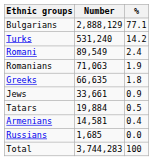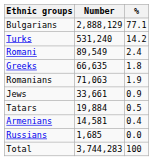 <table class="wikitable">
 <tr>
 <th>Ethnic groups</th>
 <th>Number</th>
 <th>%</th>
 </tr>
 <tr>
 <td>Bulgarians</td>
 <td>2,888,129</td>
 <td>77.1</td>
 </tr>
 <tr>
 <td><a href='#'>Turks</a></td>
 <td>531,240</td>
 <td>14.2</td>
 </tr>
 <tr>
 <td><a href='#'>Romani</a></td>
 <td>89,549</td>
 <td>2.4</td>
 </tr>
 <tr>
+<td><a href='#'>Greeks</a></td>
+<td>66,635</td>
+<td>1.8</td>
+</tr>
+<tr>
 <td>Romanians</td>
 <td>71,063</td>
 <td>1.9</td>
-</tr>
-<tr>
-<td><a href='#'>Greeks</a></td>
-<td>66,635</td>
-<td>1.8</td>
 </tr>
 <tr>
 <td>Jews</td>
 <td>33,661</td>
 <td>0.9</td>
 </tr>
 <tr>
 <td>Tatars</td>
 <td>19,884</td>
 <td>0.5</td>
 </tr>
 <tr>
 <td><a href='#'>Armenians</a></td>
 <td>14,581</td>
 <td>0.4</td>
 </tr>
 <tr>
 <td><a href='#'>Russians</a></td>
 <td>1,685</td>
 <td>0.0</td>
 </tr>
 <tr>
 <td>Total</td>
 <td>3,744,283</td>
 <td>100</td>
 </tr>
 </table>
